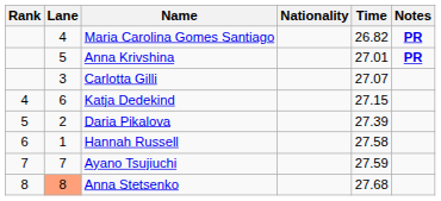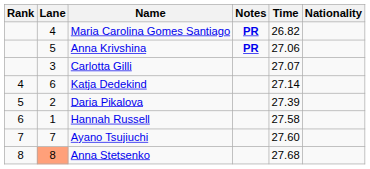 <table class="wikitable sortable" style="text-align:center">
 <tr>
 <th>Rank</th>
 <th>Lane</th>
 <th>Name</th>
+<th>Notes</th>
+<th>Time</th>
 <th>Nationality</th>
-<th>Time</th>
-<th>Notes</th>
 </tr>
 <tr>
 <td></td>
 <td>4</td>
 <td align=left><a href='#'>Maria Carolina Gomes Santiago</a></td>
+<td><strong><a href='#'>PR</a></strong></td>
+<td>26.82</td>
 <td align=left></td>
-<td>26.82</td>
-<td><strong><a href='#'>PR</a></strong></td>
 </tr>
 <tr>
 <td></td>
 <td>5</td>
 <td align=left><a href='#'>Anna Krivshina</a></td>
+<td><strong><a href='#'>PR</a></strong></td>
+<td>27.06</td>
 <td align=left></td>
-<td>27.01</td>
-<td><strong><a href='#'>PR</a></strong></td>
 </tr>
 <tr>
 <td></td>
 <td>3</td>
 <td align=left><a href='#'>Carlotta Gilli</a></td>
+<td></td>
+<td>27.07</td>
 <td align=left></td>
-<td>27.07</td>
-<td></td>
 </tr>
 <tr>
 <td>4</td>
 <td>6</td>
 <td align=left><a href='#'>Katja Dedekind</a></td>
+<td><strong></strong></td>
+<td>27.14</td>
 <td align=left></td>
-<td>27.15</td>
-<td><strong></strong></td>
 </tr>
 <tr>
 <td>5</td>
 <td>2</td>
 <td align=left><a href='#'>Daria Pikalova</a></td>
+<td></td>
+<td>27.39</td>
 <td align=left></td>
-<td>27.39</td>
-<td></td>
 </tr>
 <tr>
 <td>6</td>
 <td>1</td>
 <td align=left><a href='#'>Hannah Russell</a></td>
+<td></td>
+<td>27.58</td>
 <td align=left></td>
-<td>27.58</td>
-<td></td>
 </tr>
 <tr>
 <td>7</td>
 <td>7</td>
 <td align=left><a href='#'>Ayano Tsujiuchi</a></td>
+<td></td>
+<td>27.60</td>
 <td align=left></td>
-<td>27.59</td>
-<td></td>
 </tr>
 <tr>
 <td>8</td>
 <td style="background: lightsalmon;">8</td>
 <td align=left><a href='#'>Anna Stetsenko</a></td>
+<td></td>
+<td>27.68</td>
 <td align=left></td>
-<td>27.68</td>
-<td></td>
 </tr>
 </table>
